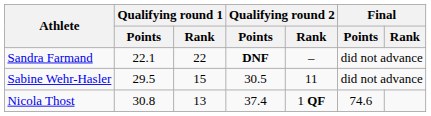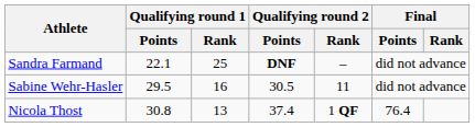 <table class="wikitable" style="font-size:90%">
 <tr>
 <th rowspan="2">Athlete</th>
 <th colspan="2">Qualifying round 1</th>
 <th colspan="2">Qualifying round 2</th>
 <th colspan="2">Final</th>
 </tr>
 <tr>
 <th>Points</th>
 <th>Rank</th>
 <th>Points</th>
 <th>Rank</th>
 <th>Points</th>
 <th>Rank</th>
 </tr>
 <tr>
 <td><a href='#'>Sandra Farmand</a></td>
 <td align="center">22.1</td>
-<td align="center">22</td>
+<td align="center">25</td>
 <td align="center"><strong>DNF</strong></td>
 <td align="center">–</td>
 <td colspan="2">did not advance</td>
 </tr>
 <tr>
 <td><a href='#'>Sabine Wehr-Hasler</a></td>
 <td align="center">29.5</td>
-<td align="center">15</td>
+<td align="center">16</td>
 <td align="center">30.5</td>
 <td align="center">11</td>
 <td colspan="2">did not advance</td>
 </tr>
 <tr>
 <td><a href='#'>Nicola Thost</a></td>
 <td align="center">30.8</td>
 <td align="center">13</td>
 <td align="center">37.4</td>
 <td align="center">1 <strong>QF</strong></td>
-<td align="center">74.6</td>
+<td align="center">76.4</td>
 <td align="center"></td>
 </tr>
 </table>
